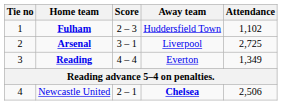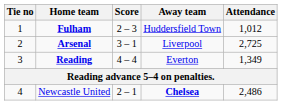 <table class="wikitable" style="text-align:center">
 <tr>
 <th>Tie no</th>
 <th>Home team</th>
 <th>Score</th>
 <th>Away team</th>
 <th>Attendance</th>
 </tr>
 <tr>
 <td>1</td>
 <td><strong><a href='#'>Fulham</a></strong></td>
 <td>2 – 3</td>
 <td><a href='#'>Huddersfield Town</a></td>
-<td>1,102</td>
+<td>1,012</td>
 </tr>
 <tr>
 <td>2</td>
 <td><strong><a href='#'>Arsenal</a></strong></td>
 <td>3 – 1</td>
 <td><a href='#'>Liverpool</a></td>
 <td>2,725</td>
 </tr>
 <tr>
 <td>3</td>
 <td><strong><a href='#'>Reading</a></strong></td>
 <td>4 – 4</td>
 <td><a href='#'>Everton</a></td>
 <td>1,349</td>
 </tr>
 <tr>
 <th colspan="5">Reading advance 5–4 on penalties.</th>
 </tr>
 <tr>
 <td>4</td>
 <td><a href='#'>Newcastle United</a></td>
 <td>2 – 1</td>
 <td><strong><a href='#'>Chelsea</a></strong></td>
-<td>2,506</td>
+<td>2,486</td>
 </tr>
 </table>
